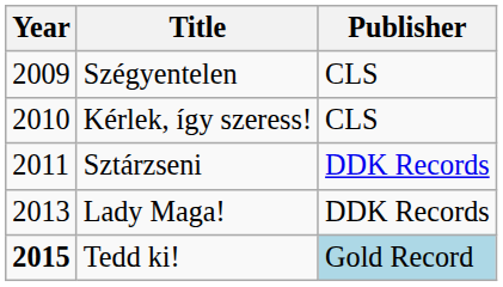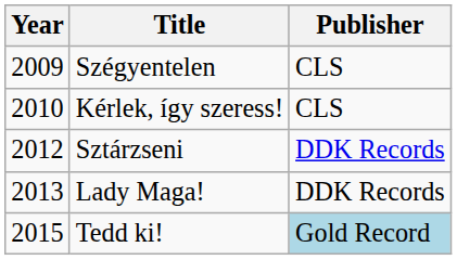 <table class="wikitable" style="margin-bottom: 10px;">
 <tr>
 <th>Year</th>
 <th>Title</th>
 <th>Publisher</th>
 </tr>
 <tr>
 <td>2009</td>
 <td>Szégyentelen</td>
 <td>CLS</td>
 </tr>
 <tr>
 <td>2010</td>
 <td>Kérlek, így szeress!</td>
 <td>CLS</td>
 </tr>
 <tr>
-<td>2011</td>
+<td>2012</td>
 <td>Sztárzseni</td>
 <td><a href='#'>DDK Records</a></td>
 </tr>
 <tr>
 <td>2013</td>
 <td>Lady Maga!</td>
 <td>DDK Records</td>
 </tr>
 <tr>
-<td><strong>2015</strong></td>
+<td>2015</td>
 <td>Tedd ki!</td>
 <td style="background: lightblue;">Gold Record</td>
 </tr>
 </table>
